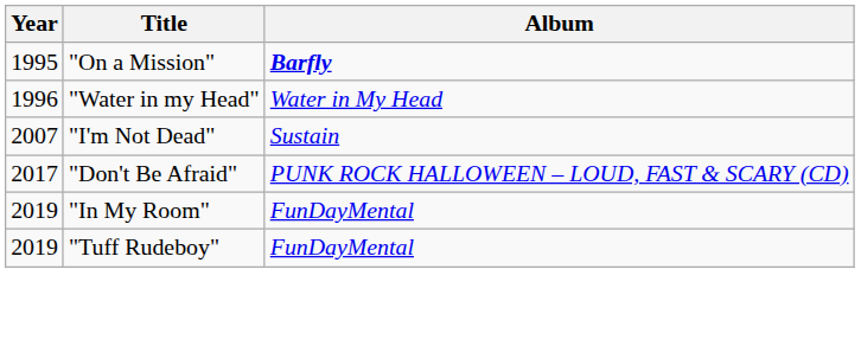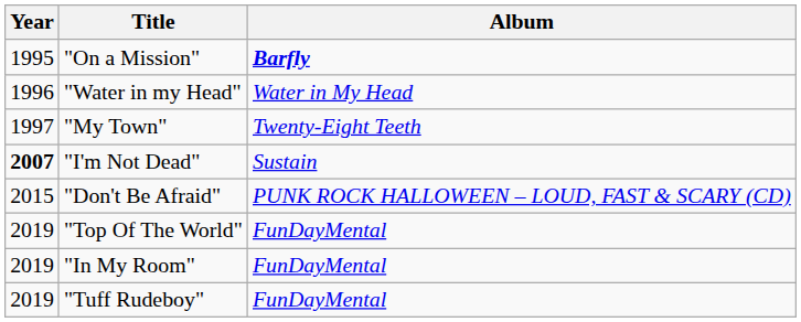 <table class="wikitable">
 <tr>
 <th>Year</th>
 <th>Title</th>
 <th>Album</th>
 </tr>
 <tr>
 <td>1995</td>
 <td>"On a Mission"</td>
 <td><strong><em><a href='#'>Barfly</a></em></strong></td>
 </tr>
 <tr>
 <td>1996</td>
 <td>"Water in my Head"</td>
 <td><em><a href='#'>Water in My Head</a></em></td>
 </tr>
 <tr>
-<td>2007</td>
+<td>1997</td>
+<td>"My Town"</td>
+<td><em><a href='#'>Twenty-Eight Teeth</a></em></td>
+</tr>
+<tr>
+<td><strong>2007</strong></td>
 <td>"I'm Not Dead"</td>
 <td><em><a href='#'>Sustain</a></em></td>
 </tr>
 <tr>
-<td>2017</td>
+<td>2015</td>
 <td>"Don't Be Afraid"</td>
 <td><em><a href='#'>PUNK ROCK HALLOWEEN – LOUD, FAST & SCARY (CD)</a></em></td>
+</tr>
+<tr>
+<td>2019</td>
+<td>"Top Of The World"</td>
+<td><em><a href='#'>FunDayMental</a></em></td>
 </tr>
 <tr>
 <td>2019</td>
 <td>"In My Room"</td>
 <td><em><a href='#'>FunDayMental</a></em></td>
 </tr>
 <tr>
 <td>2019</td>
 <td>"Tuff Rudeboy"</td>
 <td><em><a href='#'>FunDayMental</a></em></td>
 </tr>
 </table>
